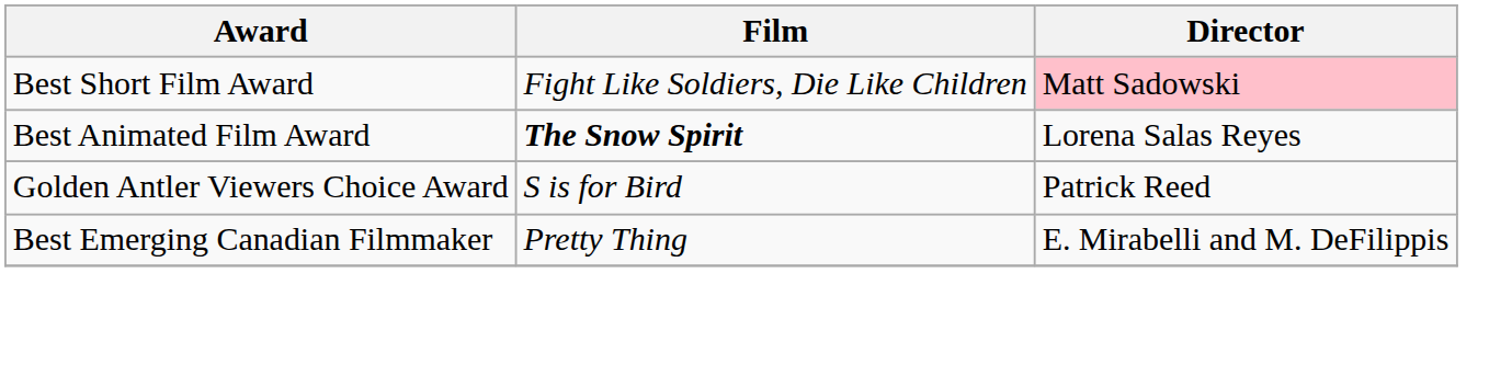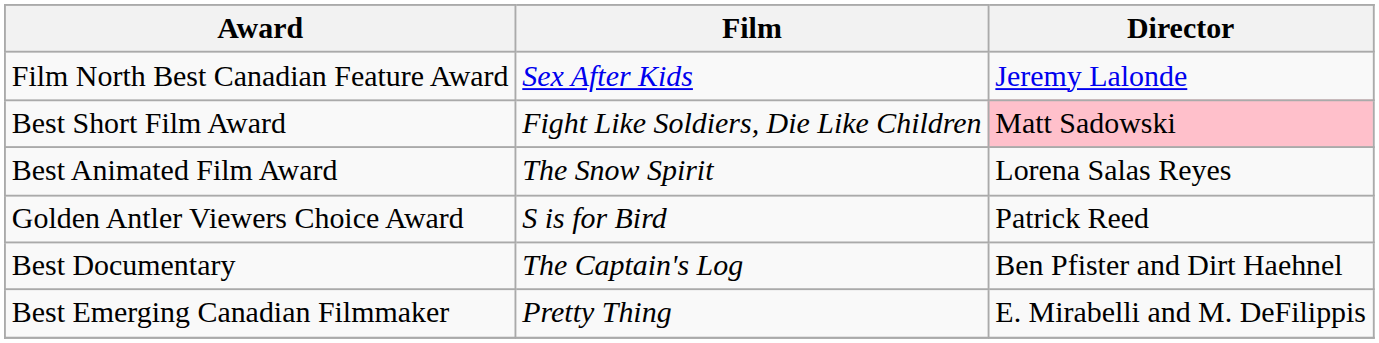 <table class="wikitable">
 <tr>
 <th><strong>Award</strong></th>
 <th><strong>Film</strong></th>
 <th><strong>Director</strong></th>
+</tr>
+<tr>
+<td>Film North Best Canadian Feature Award</td>
+<td><em><a href='#'>Sex After Kids</a></em></td>
+<td><a href='#'>Jeremy Lalonde</a></td>
 </tr>
 <tr>
 <td>Best Short Film Award</td>
 <td><em>Fight Like Soldiers, Die Like Children</em></td>
 <td style="background: pink;">Matt Sadowski</td>
 </tr>
 <tr>
 <td>Best Animated Film Award</td>
-<td><strong><em>The Snow Spirit</em></strong></td>
+<td><em>The Snow Spirit</em></td>
 <td>Lorena Salas Reyes</td>
 </tr>
 <tr>
 <td>Golden Antler Viewers Choice Award</td>
 <td><em>S is for Bird</em></td>
 <td>Patrick Reed</td>
+</tr>
+<tr>
+<td>Best Documentary</td>
+<td><em>The Captain's Log</em></td>
+<td>Ben Pfister and Dirt Haehnel</td>
 </tr>
 <tr>
 <td>Best Emerging Canadian Filmmaker</td>
 <td><em>Pretty Thing</em></td>
 <td>E. Mirabelli and M. DeFilippis</td>
 </tr>
 <tr>
 </tr>
 </table>
